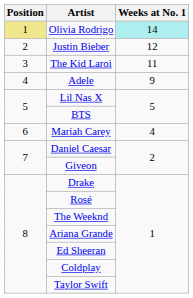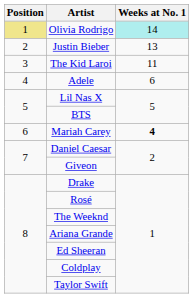 <table class="wikitable plainrowheaders" style="text-align:center;">
 <tr>
 <th>Position</th>
 <th>Artist</th>
 <th>Weeks at No. 1</th>
 </tr>
 <tr>
 <td style="background: khaki;">1</td>
 <td><a href='#'>Olivia Rodrigo</a></td>
 <td style="background: paleturquoise;">14</td>
 </tr>
 <tr>
 <td>2</td>
 <td><a href='#'>Justin Bieber</a></td>
-<td>12</td>
+<td>13</td>
 </tr>
 <tr>
 <td>3</td>
 <td><a href='#'>The Kid Laroi</a></td>
 <td>11</td>
 </tr>
 <tr>
 <td>4</td>
 <td><a href='#'>Adele</a></td>
-<td>9</td>
+<td>6</td>
 </tr>
 <tr>
 <td rowspan="2">5</td>
 <td><a href='#'>Lil Nas X</a></td>
 <td rowspan="2">5</td>
 </tr>
 <tr>
 <td><a href='#'>BTS</a></td>
 </tr>
 <tr>
 <td>6</td>
 <td><a href='#'>Mariah Carey</a></td>
-<td>4</td>
+<td><strong>4</strong></td>
 </tr>
 <tr>
 <td rowspan="2">7</td>
 <td><a href='#'>Daniel Caesar</a></td>
 <td rowspan="2">2</td>
 </tr>
 <tr>
 <td><a href='#'>Giveon</a></td>
 </tr>
 <tr>
 <td rowspan="7">8</td>
 <td><a href='#'>Drake</a></td>
 <td rowspan="7">1</td>
 </tr>
 <tr>
 <td><a href='#'>Rosé</a></td>
 </tr>
 <tr>
 <td><a href='#'>The Weeknd</a></td>
 </tr>
 <tr>
 <td><a href='#'>Ariana Grande</a></td>
 </tr>
 <tr>
 <td><a href='#'>Ed Sheeran</a></td>
 </tr>
 <tr>
 <td><a href='#'>Coldplay</a></td>
 </tr>
 <tr>
 <td><a href='#'>Taylor Swift</a></td>
 </tr>
 </table>
